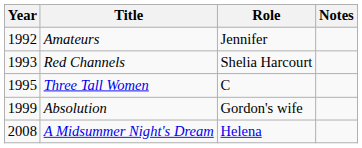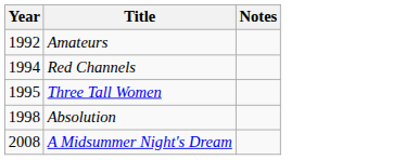 <table class="wikitable sortable">
 <tr>
 <th>Year</th>
 <th>Title</th>
-<th>Role</th>
 <th class="unsortable">Notes</th>
 </tr>
 <tr>
 <td>1992</td>
 <td><em>Amateurs</em></td>
-<td>Jennifer</td>
 <td></td>
 </tr>
 <tr>
-<td>1993</td>
+<td>1994</td>
 <td><em>Red Channels</em></td>
-<td>Shelia Harcourt</td>
 <td></td>
 </tr>
 <tr>
 <td>1995</td>
 <td><em><a href='#'>Three Tall Women</a></em></td>
-<td>C</td>
 <td></td>
 </tr>
 <tr>
-<td>1999</td>
+<td>1998</td>
 <td><em>Absolution</em></td>
-<td>Gordon's wife</td>
 <td></td>
 </tr>
 <tr>
 <td>2008</td>
 <td data-sort-value="Midsummer Night's Dream, A"><em><a href='#'>A Midsummer Night's Dream</a></em></td>
-<td><a href='#'>Helena</a></td>
 <td></td>
 </tr>
 </table>
